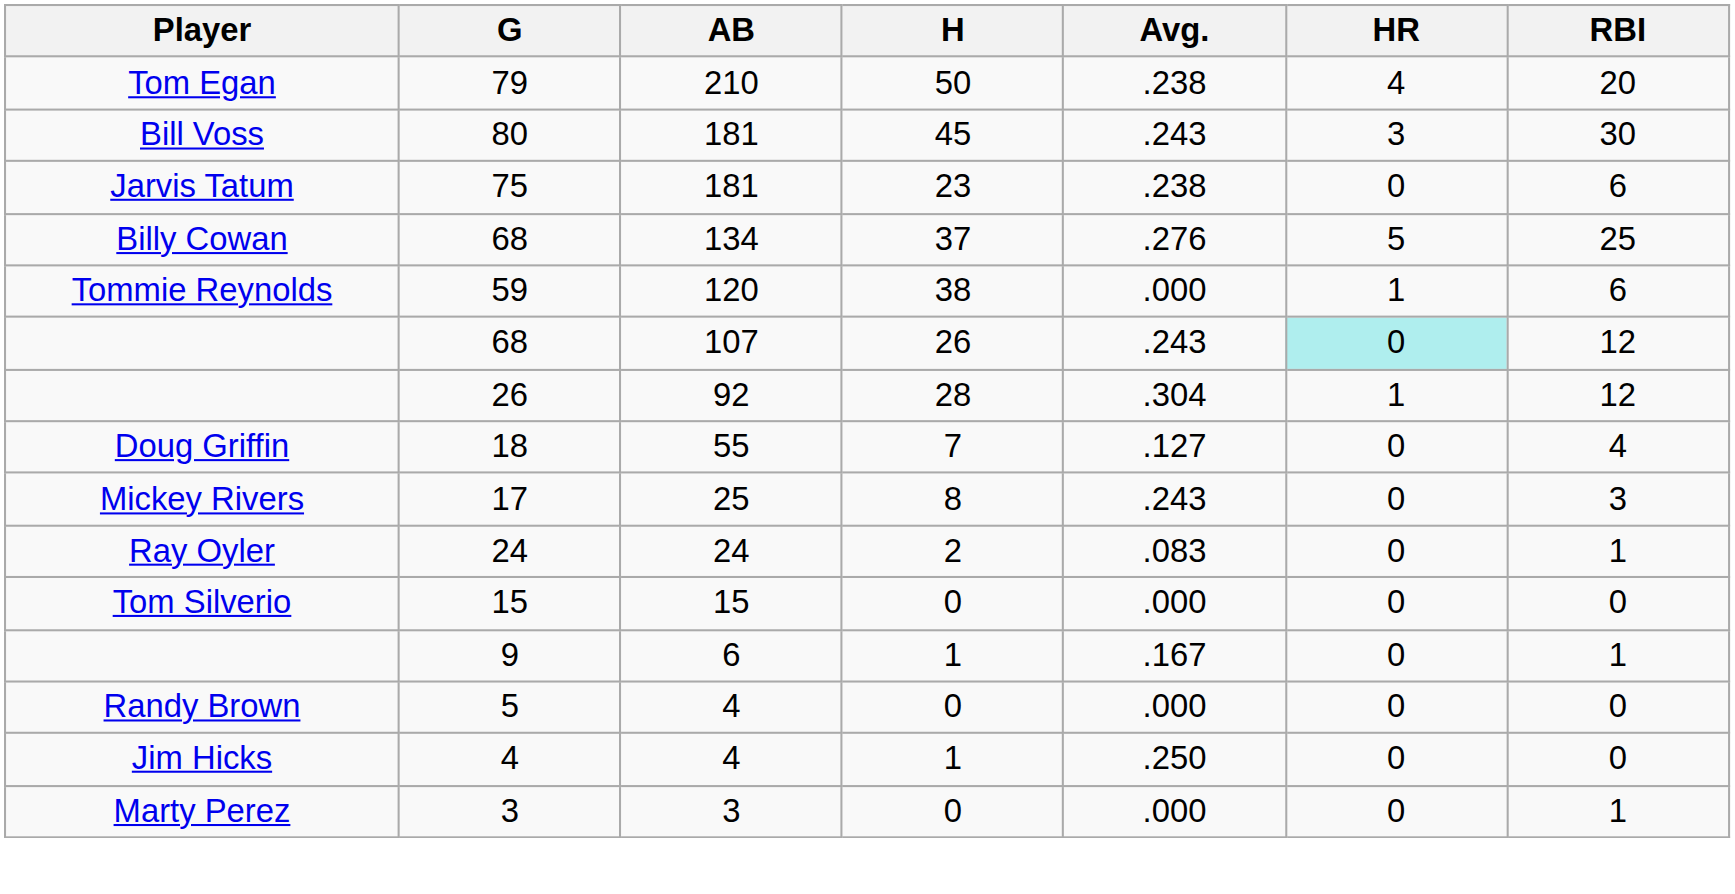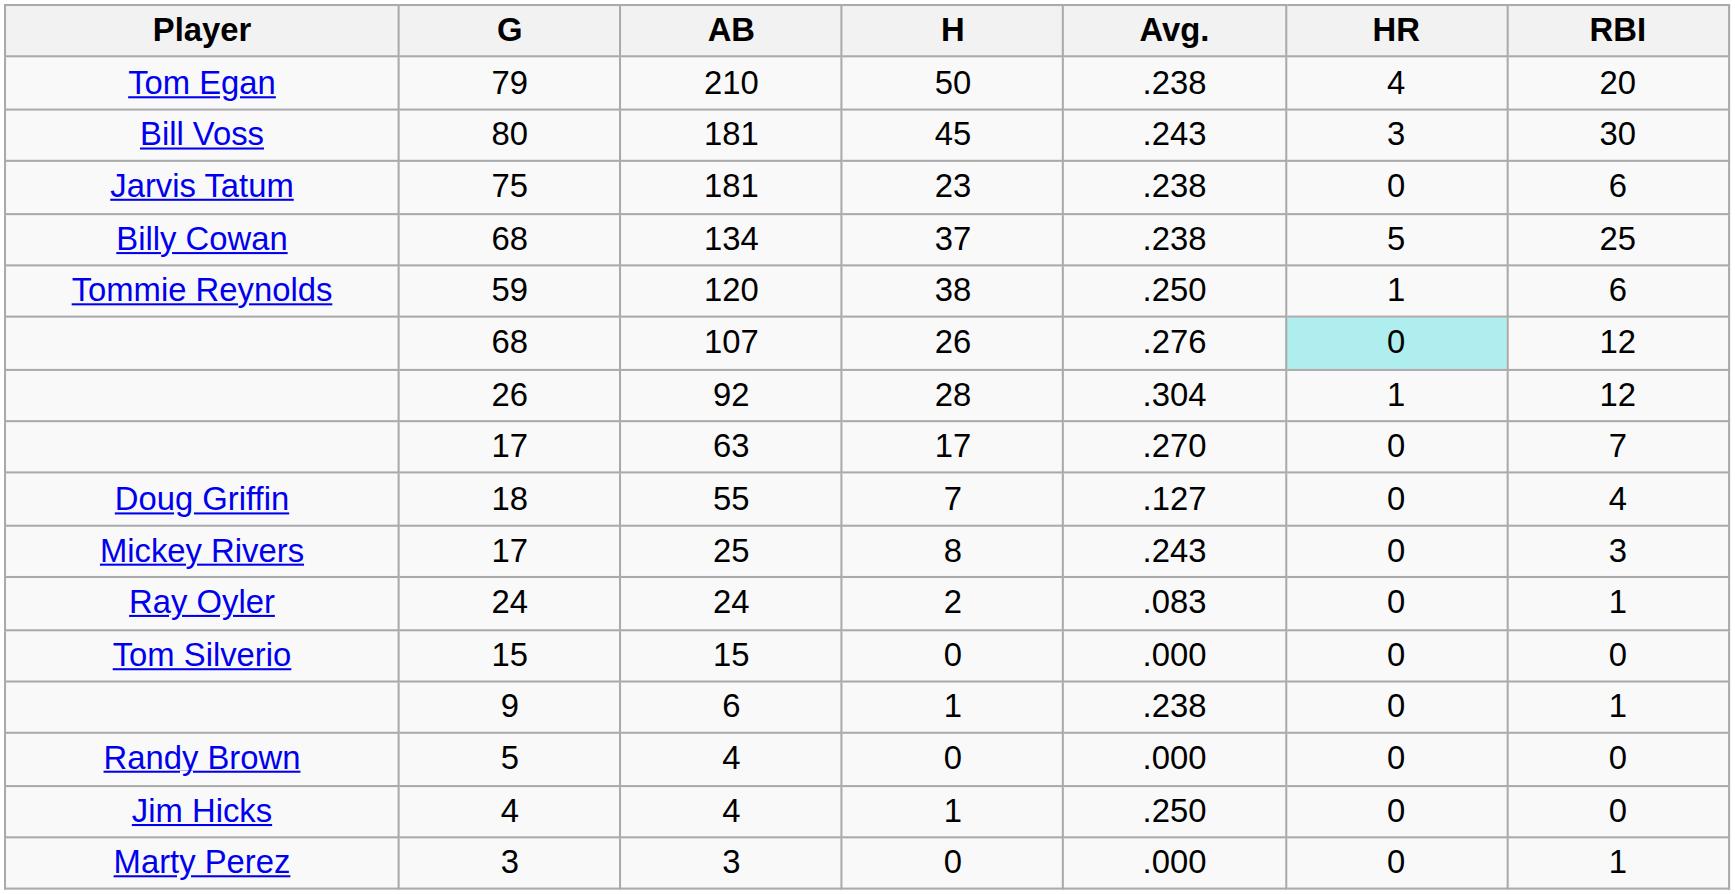 <table class="wikitable sortable">
 <tr>
 <th bgcolor="#DDDDFF" width="16%">Player</th>
 <th bgcolor="#DDDDFF" width="9%">G</th>
 <th bgcolor="#DDDDFF" width="9%">AB</th>
 <th bgcolor="#DDDDFF" width="9%">H</th>
 <th bgcolor="#DDDDFF" width="9%">Avg.</th>
 <th bgcolor="#DDDDFF" width="9%">HR</th>
 <th bgcolor="#DDDDFF" width="9%">RBI</th>
 </tr>
 <tr align="center">
 <td><a href='#'>Tom Egan</a></td>
 <td>79</td>
 <td>210</td>
 <td>50</td>
 <td>.238</td>
 <td>4</td>
 <td>20</td>
 </tr>
 <tr align="center">
 <td><a href='#'>Bill Voss</a></td>
 <td>80</td>
 <td>181</td>
 <td>45</td>
 <td>.243</td>
 <td>3</td>
 <td>30</td>
 </tr>
 <tr align="center">
 <td><a href='#'>Jarvis Tatum</a></td>
 <td>75</td>
 <td>181</td>
 <td>23</td>
 <td>.238</td>
 <td>0</td>
 <td>6</td>
 </tr>
 <tr align="center">
 <td><a href='#'>Billy Cowan</a></td>
 <td>68</td>
 <td>134</td>
 <td>37</td>
-<td>.276</td>
+<td>.238</td>
 <td>5</td>
 <td>25</td>
 </tr>
 <tr align="center">
 <td><a href='#'>Tommie Reynolds</a></td>
 <td>59</td>
 <td>120</td>
 <td>38</td>
-<td>.000</td>
+<td>.250</td>
 <td>1</td>
 <td>6</td>
 </tr>
 <tr align="center">
 <td></td>
 <td>68</td>
 <td>107</td>
 <td>26</td>
-<td>.243</td>
+<td>.276</td>
 <td style="background: paleturquoise;">0</td>
 <td>12</td>
 </tr>
 <tr align="center">
 <td></td>
 <td>26</td>
 <td>92</td>
 <td>28</td>
 <td>.304</td>
 <td>1</td>
 <td>12</td>
+</tr>
+<tr align="center">
+<td></td>
+<td>17</td>
+<td>63</td>
+<td>17</td>
+<td>.270</td>
+<td>0</td>
+<td>7</td>
 </tr>
 <tr align="center">
 <td><a href='#'>Doug Griffin</a></td>
 <td>18</td>
 <td>55</td>
 <td>7</td>
 <td>.127</td>
 <td>0</td>
 <td>4</td>
 </tr>
 <tr align="center">
 <td><a href='#'>Mickey Rivers</a></td>
 <td>17</td>
 <td>25</td>
 <td>8</td>
 <td>.243</td>
 <td>0</td>
 <td>3</td>
 </tr>
 <tr align="center">
 <td><a href='#'>Ray Oyler</a></td>
 <td>24</td>
 <td>24</td>
 <td>2</td>
 <td>.083</td>
 <td>0</td>
 <td>1</td>
 </tr>
 <tr align="center">
 <td><a href='#'>Tom Silverio</a></td>
 <td>15</td>
 <td>15</td>
 <td>0</td>
 <td>.000</td>
 <td>0</td>
 <td>0</td>
 </tr>
 <tr align="center">
 <td></td>
 <td>9</td>
 <td>6</td>
 <td>1</td>
-<td>.167</td>
+<td>.238</td>
 <td>0</td>
 <td>1</td>
 </tr>
 <tr align="center">
 <td><a href='#'>Randy Brown</a></td>
 <td>5</td>
 <td>4</td>
 <td>0</td>
 <td>.000</td>
 <td>0</td>
 <td>0</td>
 </tr>
 <tr align="center">
 <td><a href='#'>Jim Hicks</a></td>
 <td>4</td>
 <td>4</td>
 <td>1</td>
 <td>.250</td>
 <td>0</td>
 <td>0</td>
 </tr>
 <tr align="center">
 <td><a href='#'>Marty Perez</a></td>
 <td>3</td>
 <td>3</td>
 <td>0</td>
 <td>.000</td>
 <td>0</td>
 <td>1</td>
 </tr>
 </table>
